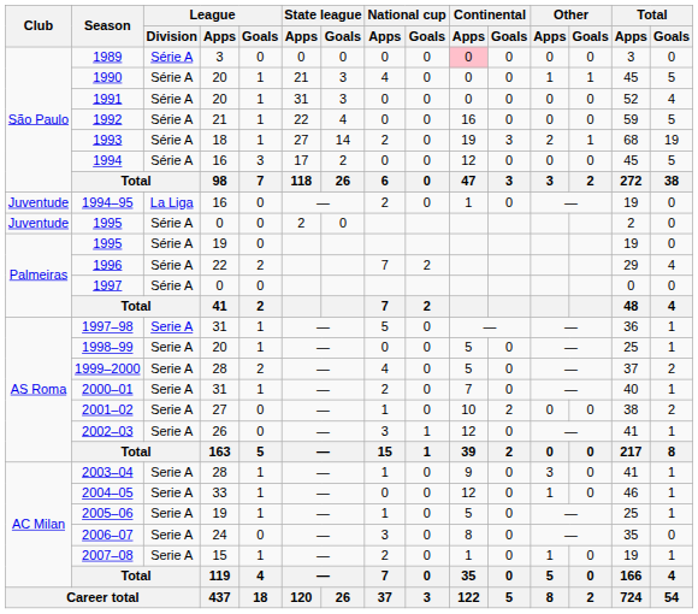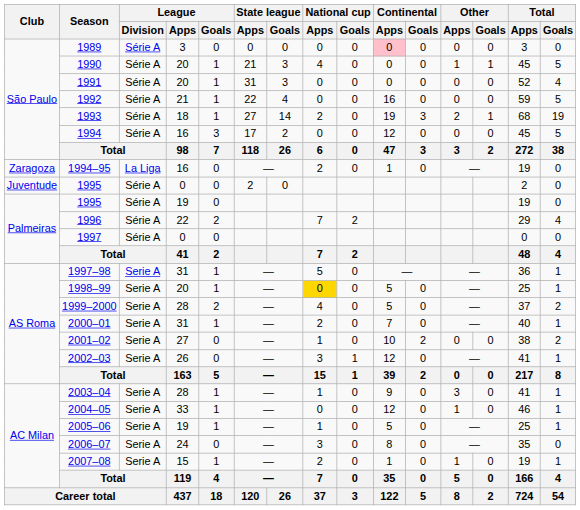 <table class="wikitable" style="text-align:center">
 <tr>
 <th rowspan="2">Club</th>
 <th rowspan="2">Season</th>
 <th colspan="3">League</th>
 <th colspan="2">State league</th>
 <th colspan="2">National cup</th>
 <th colspan="2">Continental</th>
 <th colspan="2">Other</th>
 <th colspan="2">Total</th>
 </tr>
 <tr>
 <th>Division</th>
 <th>Apps</th>
 <th>Goals</th>
 <th>Apps</th>
 <th>Goals</th>
 <th>Apps</th>
 <th>Goals</th>
 <th>Apps</th>
 <th>Goals</th>
 <th>Apps</th>
 <th>Goals</th>
 <th>Apps</th>
 <th>Goals</th>
 </tr>
 <tr>
 <td rowspan="7"><a href='#'>São Paulo</a></td>
 <td><a href='#'>1989</a></td>
 <td><a href='#'>Série A</a></td>
 <td>3</td>
 <td>0</td>
 <td>0</td>
 <td>0</td>
 <td>0</td>
 <td>0</td>
 <td style="background: pink;">0</td>
 <td>0</td>
 <td>0</td>
 <td>0</td>
 <td>3</td>
 <td>0</td>
 </tr>
 <tr>
 <td><a href='#'>1990</a></td>
 <td>Série A</td>
 <td>20</td>
 <td>1</td>
 <td>21</td>
 <td>3</td>
 <td>4</td>
 <td>0</td>
 <td>0</td>
 <td>0</td>
 <td>1</td>
 <td>1</td>
 <td>45</td>
 <td>5</td>
 </tr>
 <tr>
 <td><a href='#'>1991</a></td>
 <td>Série A</td>
 <td>20</td>
 <td>1</td>
 <td>31</td>
 <td>3</td>
 <td>0</td>
 <td>0</td>
 <td>0</td>
 <td>0</td>
 <td>0</td>
 <td>0</td>
 <td>52</td>
 <td>4</td>
 </tr>
 <tr>
 <td><a href='#'>1992</a></td>
 <td>Série A</td>
 <td>21</td>
 <td>1</td>
 <td>22</td>
 <td>4</td>
 <td>0</td>
 <td>0</td>
 <td>16</td>
 <td>0</td>
 <td>0</td>
 <td>0</td>
 <td>59</td>
 <td>5</td>
 </tr>
 <tr>
 <td><a href='#'>1993</a></td>
 <td>Série A</td>
 <td>18</td>
 <td>1</td>
 <td>27</td>
 <td>14</td>
 <td>2</td>
 <td>0</td>
 <td>19</td>
 <td>3</td>
 <td>2</td>
 <td>1</td>
 <td>68</td>
 <td>19</td>
 </tr>
 <tr>
 <td><a href='#'>1994</a></td>
 <td>Série A</td>
 <td>16</td>
 <td>3</td>
 <td>17</td>
 <td>2</td>
 <td>0</td>
 <td>0</td>
 <td>12</td>
 <td>0</td>
 <td>0</td>
 <td>0</td>
 <td>45</td>
 <td>5</td>
 </tr>
 <tr>
 <th colspan="2">Total</th>
 <th>98</th>
 <th>7</th>
 <th>118</th>
 <th>26</th>
 <th>6</th>
 <th>0</th>
 <th>47</th>
 <th>3</th>
 <th>3</th>
 <th>2</th>
 <th>272</th>
 <th>38</th>
 </tr>
 <tr>
-<td><a href='#'>Juventude</a></td>
+<td><a href='#'>Zaragoza</a></td>
 <td><a href='#'>1994–95</a></td>
 <td><a href='#'>La Liga</a></td>
 <td>16</td>
 <td>0</td>
 <td colspan="2">—</td>
 <td>2</td>
 <td>0</td>
 <td>1</td>
 <td>0</td>
 <td colspan="2">—</td>
 <td>19</td>
 <td>0</td>
 </tr>
 <tr>
 <td><a href='#'>Juventude</a></td>
 <td><a href='#'>1995</a></td>
 <td>Série A</td>
 <td>0</td>
 <td>0</td>
 <td>2</td>
 <td>0</td>
 <td></td>
 <td></td>
 <td></td>
 <td></td>
 <td></td>
 <td></td>
 <td>2</td>
 <td>0</td>
 </tr>
 <tr>
 <td rowspan="4"><a href='#'>Palmeiras</a></td>
 <td><a href='#'>1995</a></td>
 <td>Série A</td>
 <td>19</td>
 <td>0</td>
 <td></td>
 <td></td>
 <td></td>
 <td></td>
 <td></td>
 <td></td>
 <td></td>
 <td></td>
 <td>19</td>
 <td>0</td>
 </tr>
 <tr>
 <td><a href='#'>1996</a></td>
 <td>Série A</td>
 <td>22</td>
 <td>2</td>
 <td></td>
 <td></td>
 <td>7</td>
 <td>2</td>
 <td></td>
 <td></td>
 <td></td>
 <td></td>
 <td>29</td>
 <td>4</td>
 </tr>
 <tr>
 <td><a href='#'>1997</a></td>
 <td>Série A</td>
 <td>0</td>
 <td>0</td>
 <td></td>
 <td></td>
 <td></td>
 <td></td>
 <td></td>
 <td></td>
 <td></td>
 <td></td>
 <td>0</td>
 <td>0</td>
 </tr>
 <tr>
 <th colspan="2">Total</th>
 <th>41</th>
 <th>2</th>
 <th></th>
 <th></th>
 <th>7</th>
 <th>2</th>
 <th></th>
 <th></th>
 <th></th>
 <th></th>
 <th>48</th>
 <th>4</th>
 </tr>
 <tr>
 <td rowspan="7"><a href='#'>AS Roma</a></td>
 <td><a href='#'>1997–98</a></td>
 <td><a href='#'>Serie A</a></td>
 <td>31</td>
 <td>1</td>
 <td colspan="2">—</td>
 <td>5</td>
 <td>0</td>
 <td colspan="2">—</td>
 <td colspan="2">—</td>
 <td>36</td>
 <td>1</td>
 </tr>
 <tr>
 <td><a href='#'>1998–99</a></td>
 <td>Serie A</td>
 <td>20</td>
 <td>1</td>
 <td colspan="2">—</td>
-<td>0</td>
+<td style="background: gold;">0</td>
 <td>0</td>
 <td>5</td>
 <td>0</td>
 <td colspan="2">—</td>
 <td>25</td>
 <td>1</td>
 </tr>
 <tr>
 <td><a href='#'>1999–2000</a></td>
 <td>Serie A</td>
 <td>28</td>
 <td>2</td>
 <td colspan="2">—</td>
 <td>4</td>
 <td>0</td>
 <td>5</td>
 <td>0</td>
 <td colspan="2">—</td>
 <td>37</td>
 <td>2</td>
 </tr>
 <tr>
 <td><a href='#'>2000–01</a></td>
 <td>Serie A</td>
 <td>31</td>
 <td>1</td>
 <td colspan="2">—</td>
 <td>2</td>
 <td>0</td>
 <td>7</td>
 <td>0</td>
 <td colspan="2">—</td>
 <td>40</td>
 <td>1</td>
 </tr>
 <tr>
 <td><a href='#'>2001–02</a></td>
 <td>Serie A</td>
 <td>27</td>
 <td>0</td>
 <td colspan="2">—</td>
 <td>1</td>
 <td>0</td>
 <td>10</td>
 <td>2</td>
 <td>0</td>
 <td>0</td>
 <td>38</td>
 <td>2</td>
 </tr>
 <tr>
 <td><a href='#'>2002–03</a></td>
 <td>Serie A</td>
 <td>26</td>
 <td>0</td>
 <td colspan="2">—</td>
 <td>3</td>
 <td>1</td>
 <td>12</td>
 <td>0</td>
 <td colspan="2">—</td>
 <td>41</td>
 <td>1</td>
 </tr>
 <tr>
 <th colspan="2">Total</th>
 <th>163</th>
 <th>5</th>
 <th colspan="2">—</th>
 <th>15</th>
 <th>1</th>
 <th>39</th>
 <th>2</th>
 <th>0</th>
 <th>0</th>
 <th>217</th>
 <th>8</th>
 </tr>
 <tr>
 <td rowspan="6"><a href='#'>AC Milan</a></td>
 <td><a href='#'>2003–04</a></td>
 <td>Serie A</td>
 <td>28</td>
 <td>1</td>
 <td colspan="2">—</td>
 <td>1</td>
 <td>0</td>
 <td>9</td>
 <td>0</td>
 <td>3</td>
 <td>0</td>
 <td>41</td>
 <td>1</td>
 </tr>
 <tr>
 <td><a href='#'>2004–05</a></td>
 <td>Serie A</td>
 <td>33</td>
 <td>1</td>
 <td colspan="2">—</td>
 <td>0</td>
 <td>0</td>
 <td>12</td>
 <td>0</td>
 <td>1</td>
 <td>0</td>
 <td>46</td>
 <td>1</td>
 </tr>
 <tr>
 <td><a href='#'>2005–06</a></td>
 <td>Serie A</td>
 <td>19</td>
 <td>1</td>
 <td colspan="2">—</td>
 <td>1</td>
 <td>0</td>
 <td>5</td>
 <td>0</td>
 <td colspan="2">—</td>
 <td>25</td>
 <td>1</td>
 </tr>
 <tr>
 <td><a href='#'>2006–07</a></td>
 <td>Serie A</td>
 <td>24</td>
 <td>0</td>
 <td colspan="2">—</td>
 <td>3</td>
 <td>0</td>
 <td>8</td>
 <td>0</td>
 <td colspan="2">—</td>
 <td>35</td>
 <td>0</td>
 </tr>
 <tr>
 <td><a href='#'>2007–08</a></td>
 <td>Serie A</td>
 <td>15</td>
 <td>1</td>
 <td colspan="2">—</td>
 <td>2</td>
 <td>0</td>
 <td>1</td>
 <td>0</td>
 <td>1</td>
 <td>0</td>
 <td>19</td>
 <td>1</td>
 </tr>
 <tr>
 <th colspan="2">Total</th>
 <th>119</th>
 <th>4</th>
 <th colspan="2">—</th>
 <th>7</th>
 <th>0</th>
 <th>35</th>
 <th>0</th>
 <th>5</th>
 <th>0</th>
 <th>166</th>
 <th>4</th>
 </tr>
 <tr>
 <th colspan="3">Career total</th>
 <th>437</th>
 <th>18</th>
 <th>120</th>
 <th>26</th>
 <th>37</th>
 <th>3</th>
 <th>122</th>
 <th>5</th>
 <th>8</th>
 <th>2</th>
 <th>724</th>
 <th>54</th>
 </tr>
 </table>
